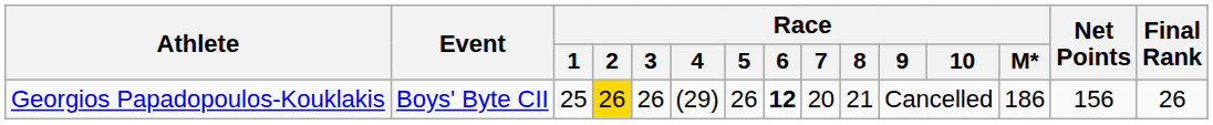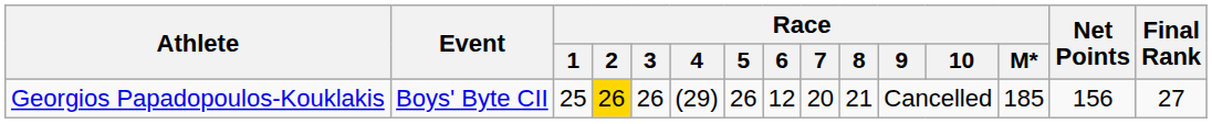 <table class="wikitable" style="font-size:90%">
 <tr>
 <th rowspan="2">Athlete</th>
 <th rowspan="2">Event</th>
 <th colspan=11>Race</th>
 <th rowspan=2>Net<br>Points</th>
 <th rowspan=2>Final <br>Rank</th>
 </tr>
 <tr style="font-size:95%">
 <th>1</th>
 <th>2</th>
 <th>3</th>
 <th>4</th>
 <th>5</th>
 <th>6</th>
 <th>7</th>
 <th>8</th>
 <th>9</th>
 <th>10</th>
 <th>M*</th>
 </tr>
 <tr align=center>
 <td align=left><a href='#'>Georgios Papadopoulos-Kouklakis</a></td>
 <td align=left><a href='#'>Boys' Byte CII</a></td>
 <td>25</td>
 <td style="background: gold;">26</td>
 <td>26</td>
 <td>(29)</td>
 <td>26</td>
-<td><strong>12</strong></td>
+<td>12</td>
 <td>20</td>
 <td>21</td>
 <td colspan=2>Cancelled</td>
-<td>186</td>
+<td>185</td>
 <td>156</td>
-<td>26</td>
+<td>27</td>
 </tr>
 </table>
